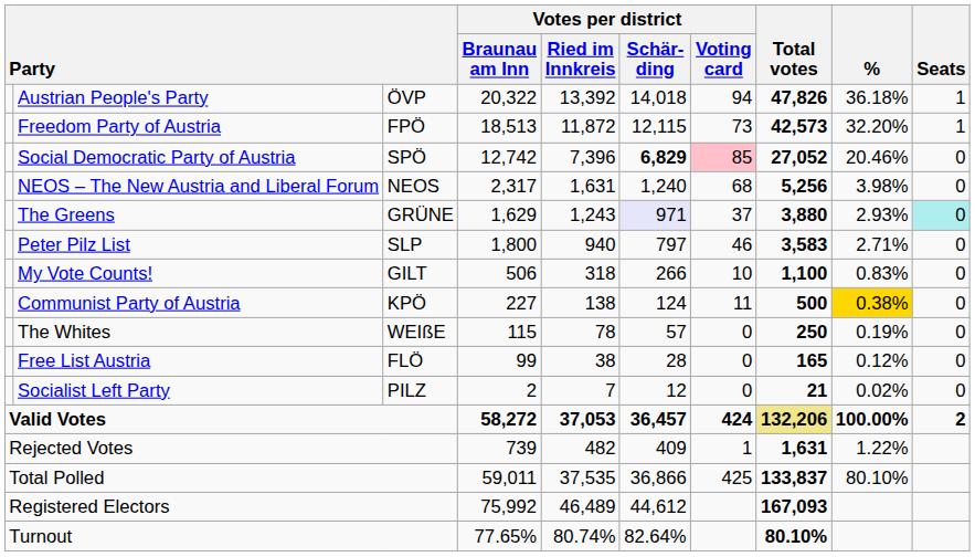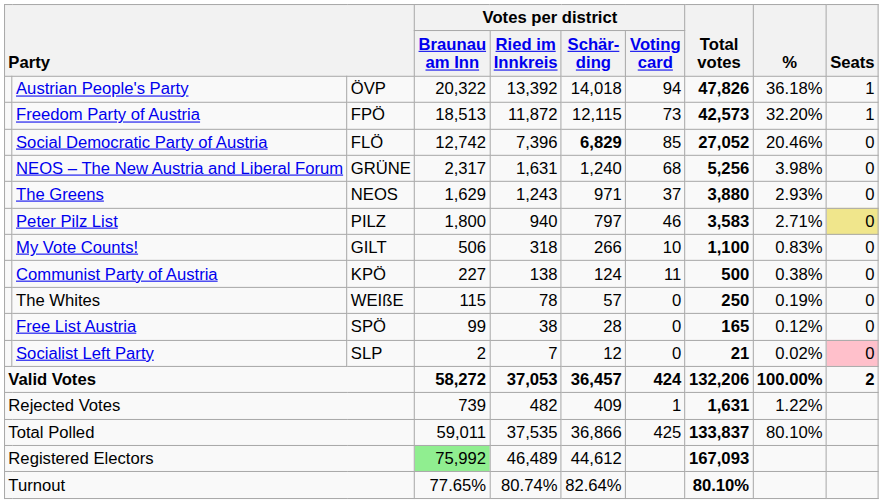 <table class="wikitable" border="1" style="text-align:right;">
 <tr>
 <th style="text-align:left;" valign=bottom rowspan=2 colspan=3>Party</th>
 <th colspan=4>Votes per district</th>
 <th align=center valign=bottom rowspan=2 width="50">Total<br>votes</th>
 <th align=center valign=bottom rowspan=2 width="50">%</th>
 <th align=center valign=bottom rowspan=2>Seats</th>
 </tr>
 <tr>
 <th align=center valign=bottom width="50"><a href='#'>Braunau<br>am Inn</a></th>
 <th align=center valign=bottom width="50"><a href='#'>Ried im<br>Innkreis</a></th>
 <th align=center valign=bottom width="50"><a href='#'>Schär-<br>ding</a></th>
 <th align=center valign=bottom width="50"><a href='#'>Voting<br>card</a></th>
 </tr>
 <tr>
 <td></td>
 <td align=left><a href='#'>Austrian People's Party</a></td>
 <td align=left>ÖVP</td>
 <td>20,322</td>
 <td>13,392</td>
 <td>14,018</td>
 <td>94</td>
 <td><strong>47,826</strong></td>
 <td>36.18%</td>
 <td>1</td>
 </tr>
 <tr>
 <td></td>
 <td align=left><a href='#'>Freedom Party of Austria</a></td>
 <td align=left>FPÖ</td>
 <td>18,513</td>
 <td>11,872</td>
 <td>12,115</td>
 <td>73</td>
 <td><strong>42,573</strong></td>
 <td>32.20%</td>
 <td>1</td>
 </tr>
 <tr>
 <td></td>
 <td align=left><a href='#'>Social Democratic Party of Austria</a></td>
-<td align=left>SPÖ</td>
+<td align=left>FLÖ</td>
 <td>12,742</td>
 <td>7,396</td>
 <td><strong>6,829</strong></td>
-<td style="background: pink;">85</td>
+<td>85</td>
 <td><strong>27,052</strong></td>
 <td>20.46%</td>
 <td>0</td>
 </tr>
 <tr>
 <td></td>
 <td align=left style="white-space: nowrap;"><a href='#'>NEOS – The New Austria and Liberal Forum</a></td>
-<td align=left>NEOS</td>
+<td align=left>GRÜNE</td>
 <td>2,317</td>
 <td>1,631</td>
 <td>1,240</td>
 <td>68</td>
 <td><strong>5,256</strong></td>
 <td>3.98%</td>
 <td>0</td>
 </tr>
 <tr>
 <td></td>
 <td align=left><a href='#'>The Greens</a></td>
-<td align=left>GRÜNE</td>
+<td align=left>NEOS</td>
 <td>1,629</td>
 <td>1,243</td>
-<td style="background: lavender;">971</td>
+<td>971</td>
 <td>37</td>
 <td><strong>3,880</strong></td>
 <td>2.93%</td>
-<td style="background: paleturquoise;">0</td>
+<td>0</td>
 </tr>
 <tr>
 <td></td>
 <td align=left><a href='#'>Peter Pilz List</a></td>
-<td align=left>SLP</td>
+<td align=left>PILZ</td>
 <td>1,800</td>
 <td>940</td>
 <td>797</td>
 <td>46</td>
 <td><strong>3,583</strong></td>
 <td>2.71%</td>
-<td>0</td>
+<td style="background: khaki;">0</td>
 </tr>
 <tr>
 <td></td>
 <td align=left><a href='#'>My Vote Counts!</a></td>
 <td align=left>GILT</td>
 <td>506</td>
 <td>318</td>
 <td>266</td>
 <td>10</td>
 <td><strong>1,100</strong></td>
 <td>0.83%</td>
 <td>0</td>
 </tr>
 <tr>
 <td></td>
 <td align=left><a href='#'>Communist Party of Austria</a></td>
 <td align=left>KPÖ</td>
 <td>227</td>
 <td>138</td>
 <td>124</td>
 <td>11</td>
 <td><strong>500</strong></td>
-<td style="background: gold;">0.38%</td>
+<td>0.38%</td>
 <td>0</td>
 </tr>
 <tr>
 <td></td>
 <td align=left>The Whites</td>
 <td align=left>WEIßE</td>
 <td>115</td>
 <td>78</td>
 <td>57</td>
 <td>0</td>
 <td><strong>250</strong></td>
 <td>0.19%</td>
 <td>0</td>
 </tr>
 <tr>
 <td></td>
 <td align=left><a href='#'>Free List Austria</a></td>
-<td align=left>FLÖ</td>
+<td align=left>SPÖ</td>
 <td>99</td>
 <td>38</td>
 <td>28</td>
 <td>0</td>
 <td><strong>165</strong></td>
 <td>0.12%</td>
 <td>0</td>
 </tr>
 <tr>
 <td></td>
 <td align=left><a href='#'>Socialist Left Party</a></td>
-<td align=left>PILZ</td>
+<td align=left>SLP</td>
 <td>2</td>
 <td>7</td>
 <td>12</td>
 <td>0</td>
 <td><strong>21</strong></td>
 <td>0.02%</td>
-<td>0</td>
+<td style="background: pink;">0</td>
 </tr>
 <tr style="font-weight:bold">
 <td align=left colspan=3>Valid Votes</td>
 <td>58,272</td>
 <td>37,053</td>
 <td>36,457</td>
 <td>424</td>
-<td style="background: khaki;">132,206</td>
+<td>132,206</td>
 <td>100.00%</td>
 <td>2</td>
 </tr>
 <tr>
 <td align=left colspan=3>Rejected Votes</td>
 <td>739</td>
 <td>482</td>
 <td>409</td>
 <td>1</td>
 <td><strong>1,631</strong></td>
 <td>1.22%</td>
 <td></td>
 </tr>
 <tr>
 <td align=left colspan=3>Total Polled</td>
 <td>59,011</td>
 <td>37,535</td>
 <td>36,866</td>
 <td>425</td>
 <td><strong>133,837</strong></td>
 <td>80.10%</td>
 <td></td>
 </tr>
 <tr>
 <td align=left colspan=3>Registered Electors</td>
-<td>75,992</td>
+<td style="background: lightgreen;">75,992</td>
 <td>46,489</td>
 <td>44,612</td>
 <td></td>
 <td><strong>167,093</strong></td>
 <td></td>
 <td></td>
 </tr>
 <tr>
 <td align=left colspan=3>Turnout</td>
 <td>77.65%</td>
 <td>80.74%</td>
 <td>82.64%</td>
 <td></td>
 <td><strong>80.10%</strong></td>
 <td></td>
 <td></td>
 </tr>
 </table>
